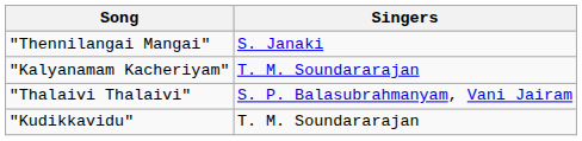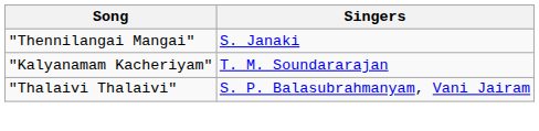 <table class="wikitable">
 <tr style="background:#cccccf; text-align:center;">
 <th>Song</th>
 <th>Singers</th>
 </tr>
 <tr>
 <td>"Thennilangai Mangai"</td>
 <td><a href='#'>S. Janaki</a></td>
 </tr>
 <tr>
 <td>"Kalyanamam Kacheriyam"</td>
 <td><a href='#'>T. M. Soundararajan</a></td>
 </tr>
 <tr>
 <td>"Thalaivi Thalaivi"</td>
 <td><a href='#'>S. P. Balasubrahmanyam</a>, <a href='#'>Vani Jairam</a></td>
 </tr>
-<tr>
-<td>"Kudikkavidu"</td>
-<td>T. M. Soundararajan</td>
-</tr>
 </table>
